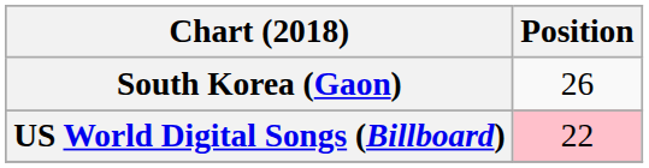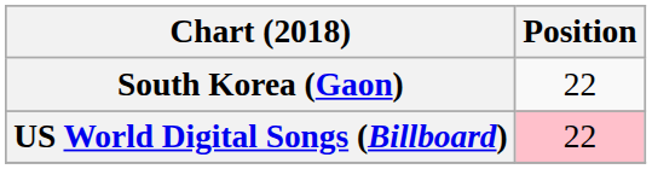 <table class="wikitable sortable plainrowheaders" style="text-align:center">
 <tr>
 <th scope="col">Chart (2018)</th>
 <th scope="col">Position</th>
 </tr>
 <tr>
 <th scope="row">South Korea (<a href='#'>Gaon</a>)</th>
-<td>26</td>
+<td>22</td>
 </tr>
 <tr>
 <th scope="row">US <a href='#'>World Digital Songs</a> (<a href='#'><em>Billboard</em></a>)</th>
 <td style="background: pink;">22</td>
 </tr>
 <tr>
 </tr>
 </table>
